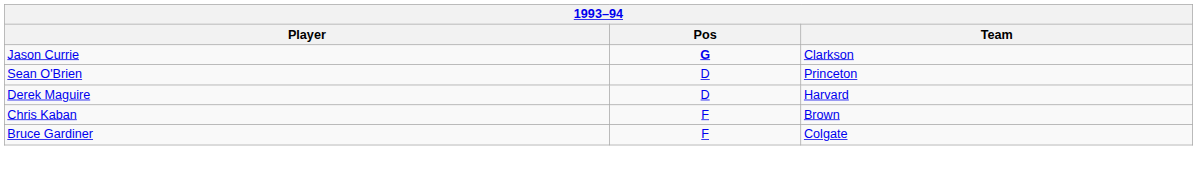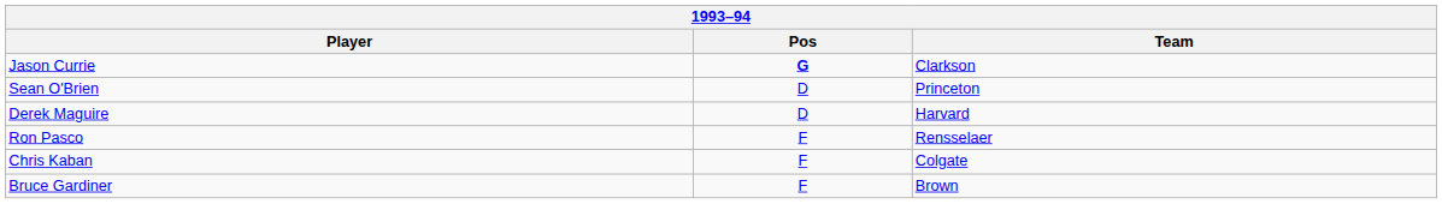 <table class="wikitable" width=95%>
 <tr>
 <th colspan=3><a href='#'>1993–94</a></th>
 </tr>
 <tr>
 <th>Player</th>
 <th>Pos</th>
 <th>Team</th>
 </tr>
 <tr>
 <td><a href='#'>Jason Currie</a></td>
 <td align=center><strong><a href='#'>G</a></strong></td>
 <td><a href='#'>Clarkson</a></td>
 </tr>
 <tr>
 <td><a href='#'>Sean O'Brien</a></td>
 <td align=center><a href='#'>D</a></td>
 <td><a href='#'>Princeton</a></td>
 </tr>
 <tr>
 <td><a href='#'>Derek Maguire</a></td>
 <td align=center><a href='#'>D</a></td>
 <td><a href='#'>Harvard</a></td>
 </tr>
 <tr>
+<td><a href='#'>Ron Pasco</a></td>
+<td align=center><a href='#'>F</a></td>
+<td><a href='#'>Rensselaer</a></td>
+</tr>
+<tr>
 <td><a href='#'>Chris Kaban</a></td>
 <td align=center><a href='#'>F</a></td>
-<td><a href='#'>Brown</a></td>
+<td><a href='#'>Colgate</a></td>
 </tr>
 <tr>
 <td><a href='#'>Bruce Gardiner</a></td>
 <td align=center><a href='#'>F</a></td>
-<td><a href='#'>Colgate</a></td>
+<td><a href='#'>Brown</a></td>
 </tr>
 </table>
